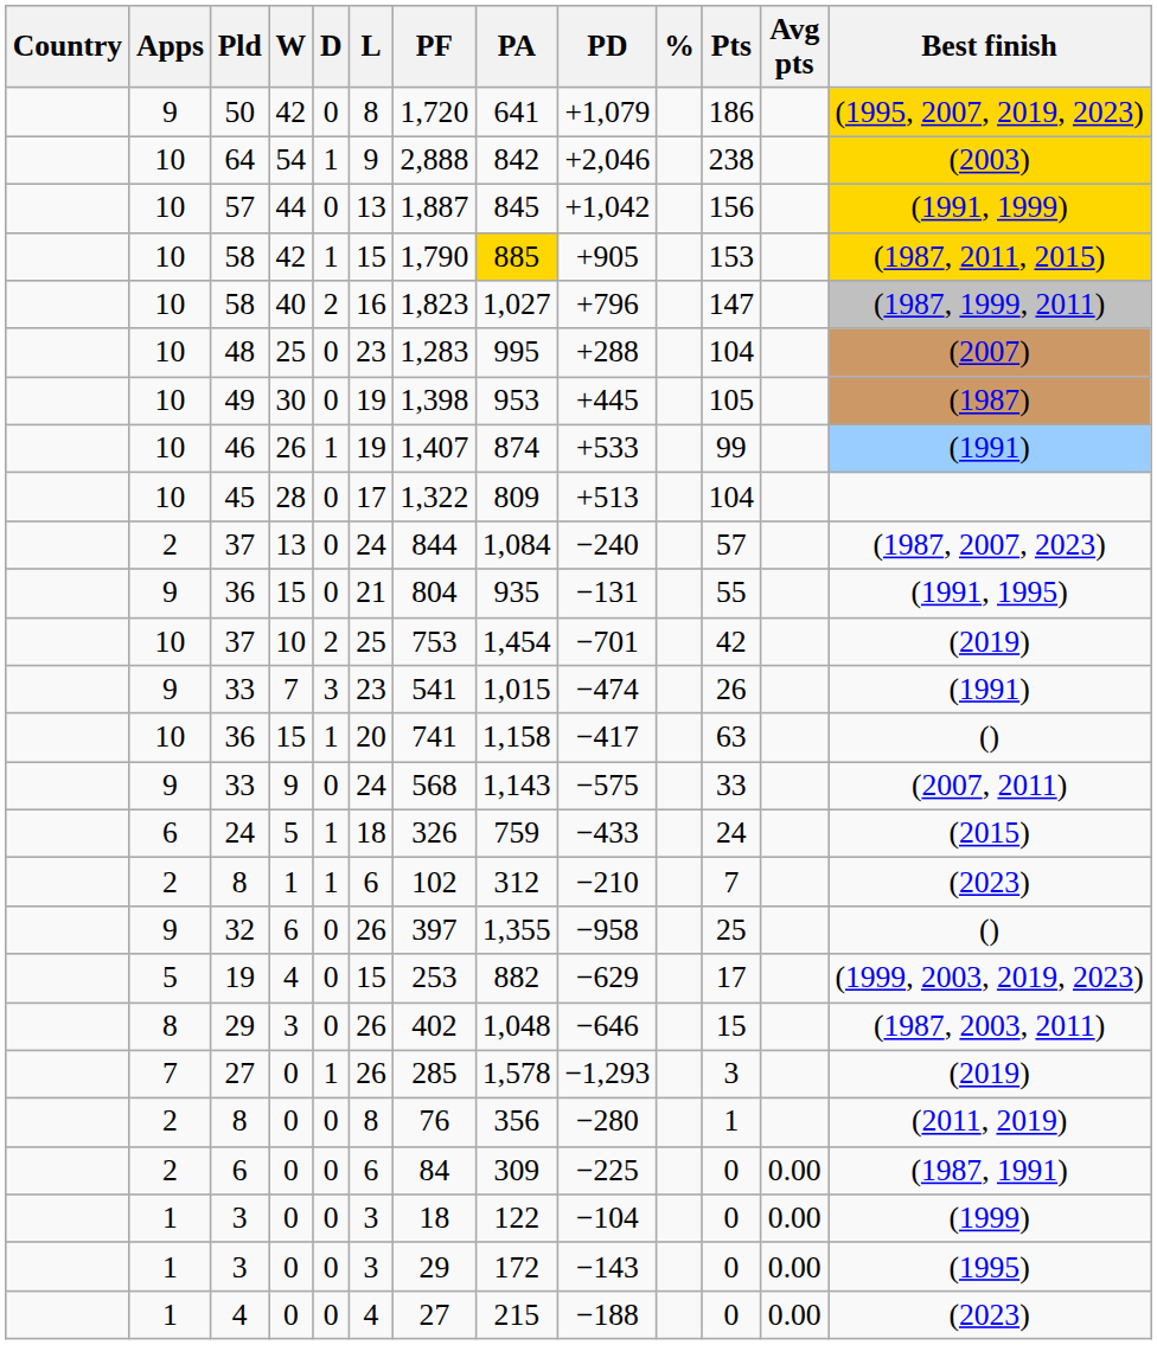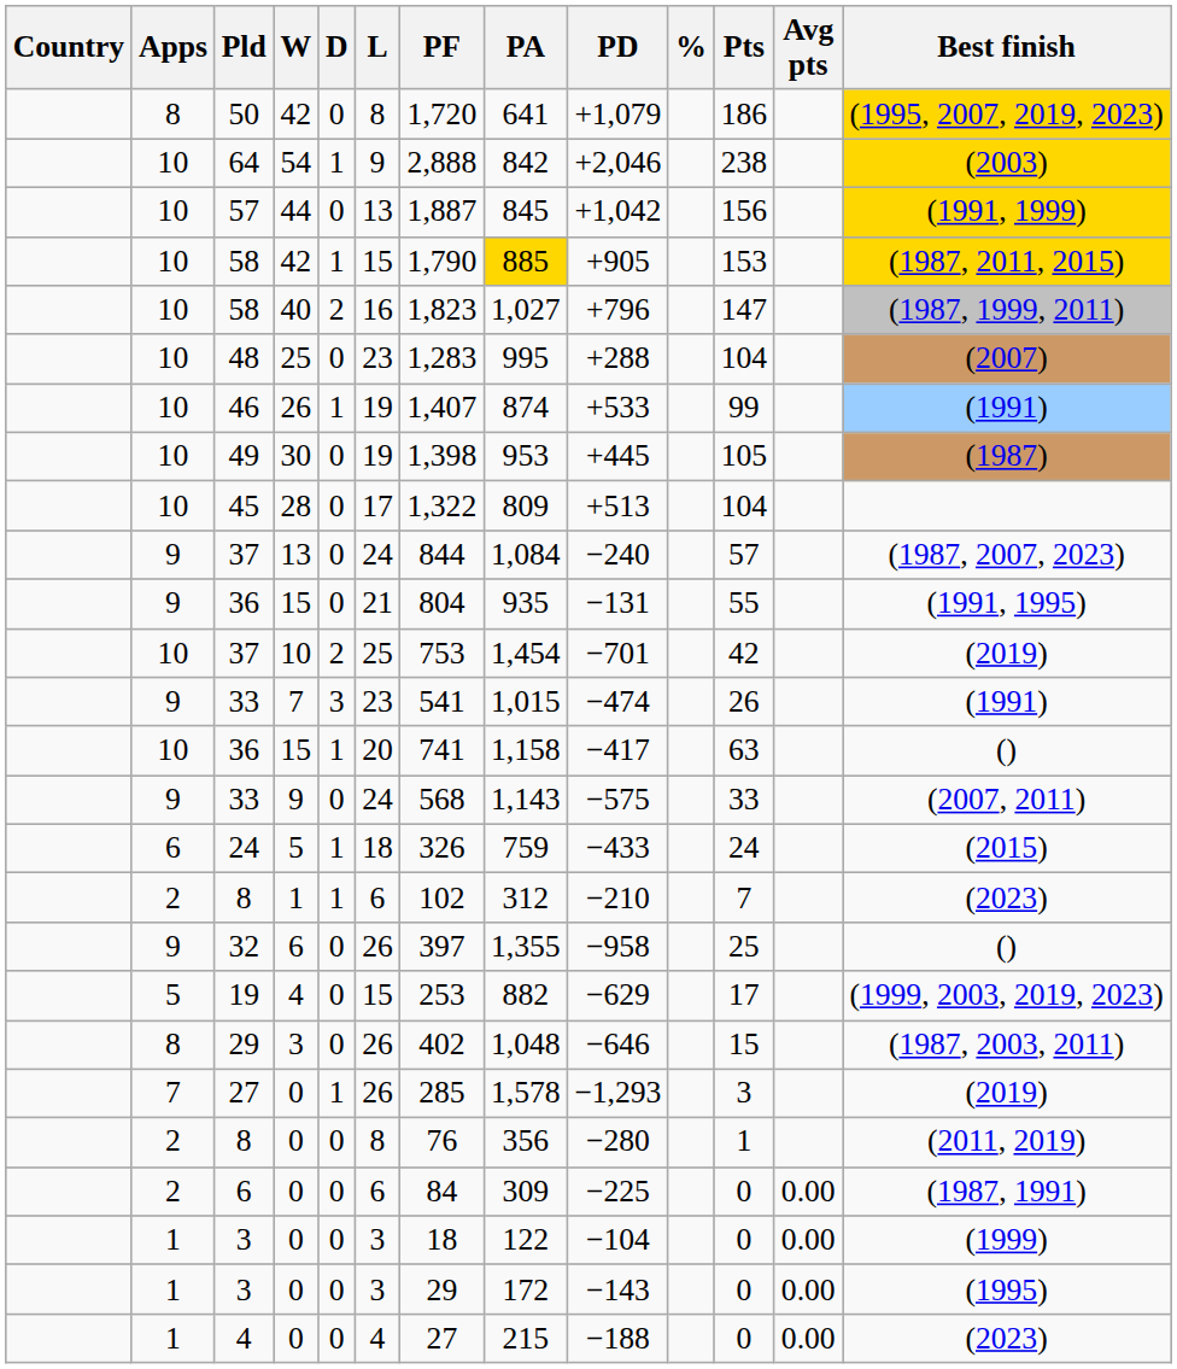 <table class="wikitable sortable" style="text-align:center">
 <tr>
 <th>Country</th>
 <th>Apps</th>
 <th>Pld</th>
 <th>W</th>
 <th>D</th>
 <th>L</th>
 <th>PF</th>
 <th>PA</th>
 <th>PD</th>
 <th>%</th>
 <th>Pts</th>
 <th>Avg<br>pts</th>
 <th>Best finish</th>
 </tr>
 <tr>
 <td align=left></td>
-<td>9</td>
+<td>8</td>
 <td>50</td>
 <td>42</td>
 <td>0</td>
 <td>8</td>
 <td>1,720</td>
 <td>641</td>
 <td>+1,079</td>
 <td></td>
 <td>186</td>
 <td></td>
 <td style="background:gold"> (<a href='#'>1995</a>, <a href='#'>2007</a>, <a href='#'>2019</a>, <a href='#'>2023</a>)</td>
 </tr>
 <tr>
 <td align=left></td>
 <td>10</td>
 <td>64</td>
 <td>54</td>
 <td>1</td>
 <td>9</td>
 <td>2,888</td>
 <td>842</td>
 <td>+2,046</td>
 <td></td>
 <td>238</td>
 <td></td>
 <td style="background:gold"> (<a href='#'>2003</a>)</td>
 </tr>
 <tr>
 <td align=left></td>
 <td>10</td>
 <td>57</td>
 <td>44</td>
 <td>0</td>
 <td>13</td>
 <td>1,887</td>
 <td>845</td>
 <td>+1,042</td>
 <td></td>
 <td>156</td>
 <td></td>
 <td style="background:gold"> (<a href='#'>1991</a>, <a href='#'>1999</a>)</td>
 </tr>
 <tr>
 <td align=left></td>
 <td>10</td>
 <td>58</td>
 <td>42</td>
 <td>1</td>
 <td>15</td>
 <td>1,790</td>
 <td style="background: gold;">885</td>
 <td>+905</td>
 <td></td>
 <td>153</td>
 <td></td>
 <td style="background:gold"> (<a href='#'>1987</a>, <a href='#'>2011</a>, <a href='#'>2015</a>)</td>
 </tr>
 <tr>
 <td align=left></td>
 <td>10</td>
 <td>58</td>
 <td>40</td>
 <td>2</td>
 <td>16</td>
 <td>1,823</td>
 <td>1,027</td>
 <td>+796</td>
 <td></td>
 <td>147</td>
 <td></td>
 <td style="background:silver"> (<a href='#'>1987</a>, <a href='#'>1999</a>, <a href='#'>2011</a>)</td>
 </tr>
 <tr>
 <td align=left></td>
 <td>10</td>
 <td>48</td>
 <td>25</td>
 <td>0</td>
 <td>23</td>
 <td>1,283</td>
 <td>995</td>
 <td>+288</td>
 <td></td>
 <td>104</td>
 <td></td>
 <td style="background:#c96"> (<a href='#'>2007</a>)</td>
 </tr>
 <tr>
 <td align=left></td>
 <td>10</td>
+<td>46</td>
+<td>26</td>
+<td>1</td>
+<td>19</td>
+<td>1,407</td>
+<td>874</td>
+<td>+533</td>
+<td></td>
+<td>99</td>
+<td></td>
+<td style="background:#9ACDFF"> (<a href='#'>1991</a>)</td>
+</tr>
+<tr>
+<td align=left></td>
+<td>10</td>
 <td>49</td>
 <td>30</td>
 <td>0</td>
 <td>19</td>
 <td>1,398</td>
 <td>953</td>
 <td>+445</td>
 <td></td>
 <td>105</td>
 <td></td>
 <td style="background:#c96"> (<a href='#'>1987</a>)</td>
-</tr>
-<tr>
-<td align=left></td>
-<td>10</td>
-<td>46</td>
-<td>26</td>
-<td>1</td>
-<td>19</td>
-<td>1,407</td>
-<td>874</td>
-<td>+533</td>
-<td></td>
-<td>99</td>
-<td></td>
-<td style="background:#9ACDFF"> (<a href='#'>1991</a>)</td>
 </tr>
 <tr>
 <td align=left></td>
 <td>10</td>
 <td>45</td>
 <td>28</td>
 <td>0</td>
 <td>17</td>
 <td>1,322</td>
 <td>809</td>
 <td>+513</td>
 <td></td>
 <td>104</td>
 <td></td>
 <td> </td>
 </tr>
 <tr>
 <td align=left></td>
-<td>2</td>
+<td>9</td>
 <td>37</td>
 <td>13</td>
 <td>0</td>
 <td>24</td>
 <td>844</td>
 <td>1,084</td>
 <td>−240</td>
 <td></td>
 <td>57</td>
 <td></td>
 <td> (<a href='#'>1987</a>, <a href='#'>2007</a>, <a href='#'>2023</a>)</td>
 </tr>
 <tr>
 <td align=left></td>
 <td>9</td>
 <td>36</td>
 <td>15</td>
 <td>0</td>
 <td>21</td>
 <td>804</td>
 <td>935</td>
 <td>−131</td>
 <td></td>
 <td>55</td>
 <td></td>
 <td> (<a href='#'>1991</a>, <a href='#'>1995</a>)</td>
 </tr>
 <tr>
 <td align=left></td>
 <td>10</td>
 <td>37</td>
 <td>10</td>
 <td>2</td>
 <td>25</td>
 <td>753</td>
 <td>1,454</td>
 <td>−701</td>
 <td></td>
 <td>42</td>
 <td></td>
 <td> (<a href='#'>2019</a>)</td>
 </tr>
 <tr>
 <td align=left></td>
 <td>9</td>
 <td>33</td>
 <td>7</td>
 <td>3</td>
 <td>23</td>
 <td>541</td>
 <td>1,015</td>
 <td>−474</td>
 <td></td>
 <td>26</td>
 <td></td>
 <td> (<a href='#'>1991</a>)</td>
 </tr>
 <tr>
 <td align=left></td>
 <td>10</td>
 <td>36</td>
 <td>15</td>
 <td>1</td>
 <td>20</td>
 <td>741</td>
 <td>1,158</td>
 <td>−417</td>
 <td></td>
 <td>63</td>
 <td></td>
 <td> ()</td>
 </tr>
 <tr>
 <td align=left></td>
 <td>9</td>
 <td>33</td>
 <td>9</td>
 <td>0</td>
 <td>24</td>
 <td>568</td>
 <td>1,143</td>
 <td>−575</td>
 <td></td>
 <td>33</td>
 <td></td>
 <td> (<a href='#'>2007</a>, <a href='#'>2011</a>)</td>
 </tr>
 <tr>
 <td align=left></td>
 <td>6</td>
 <td>24</td>
 <td>5</td>
 <td>1</td>
 <td>18</td>
 <td>326</td>
 <td>759</td>
 <td>−433</td>
 <td></td>
 <td>24</td>
 <td></td>
 <td> (<a href='#'>2015</a>)</td>
 </tr>
 <tr>
 <td align=left></td>
 <td>2</td>
 <td>8</td>
 <td>1</td>
 <td>1</td>
 <td>6</td>
 <td>102</td>
 <td>312</td>
 <td>−210</td>
 <td></td>
 <td>7</td>
 <td></td>
 <td> (<a href='#'>2023</a>)</td>
 </tr>
 <tr>
 <td align=left></td>
 <td>9</td>
 <td>32</td>
 <td>6</td>
 <td>0</td>
 <td>26</td>
 <td>397</td>
 <td>1,355</td>
 <td>−958</td>
 <td></td>
 <td>25</td>
 <td></td>
 <td> ()</td>
 </tr>
 <tr>
 <td align=left></td>
 <td>5</td>
 <td>19</td>
 <td>4</td>
 <td>0</td>
 <td>15</td>
 <td>253</td>
 <td>882</td>
 <td>−629</td>
 <td></td>
 <td>17</td>
 <td></td>
 <td> (<a href='#'>1999</a>, <a href='#'>2003</a>, <a href='#'>2019</a>, <a href='#'>2023</a>)</td>
 </tr>
 <tr>
 <td align=left></td>
 <td>8</td>
 <td>29</td>
 <td>3</td>
 <td>0</td>
 <td>26</td>
 <td>402</td>
 <td>1,048</td>
 <td>−646</td>
 <td></td>
 <td>15</td>
 <td></td>
 <td> (<a href='#'>1987</a>, <a href='#'>2003</a>, <a href='#'>2011</a>)</td>
 </tr>
 <tr>
 <td align=left></td>
 <td>7</td>
 <td>27</td>
 <td>0</td>
 <td>1</td>
 <td>26</td>
 <td>285</td>
 <td>1,578</td>
 <td>−1,293</td>
 <td></td>
 <td>3</td>
 <td></td>
 <td> (<a href='#'>2019</a>)</td>
 </tr>
 <tr>
 <td align=left></td>
 <td>2</td>
 <td>8</td>
 <td>0</td>
 <td>0</td>
 <td>8</td>
 <td>76</td>
 <td>356</td>
 <td>−280</td>
 <td></td>
 <td>1</td>
 <td></td>
 <td> (<a href='#'>2011</a>, <a href='#'>2019</a>)</td>
 </tr>
 <tr>
 <td align=left></td>
 <td>2</td>
 <td>6</td>
 <td>0</td>
 <td>0</td>
 <td>6</td>
 <td>84</td>
 <td>309</td>
 <td>−225</td>
 <td></td>
 <td>0</td>
 <td>0.00</td>
 <td> (<a href='#'>1987</a>, <a href='#'>1991</a>)</td>
 </tr>
 <tr>
 <td align=left></td>
 <td>1</td>
 <td>3</td>
 <td>0</td>
 <td>0</td>
 <td>3</td>
 <td>18</td>
 <td>122</td>
 <td>−104</td>
 <td></td>
 <td>0</td>
 <td>0.00</td>
 <td> (<a href='#'>1999</a>)</td>
 </tr>
 <tr>
 <td align=left></td>
 <td>1</td>
 <td>3</td>
 <td>0</td>
 <td>0</td>
 <td>3</td>
 <td>29</td>
 <td>172</td>
 <td>−143</td>
 <td></td>
 <td>0</td>
 <td>0.00</td>
 <td> (<a href='#'>1995</a>)</td>
 </tr>
 <tr>
 <td align=left></td>
 <td>1</td>
 <td>4</td>
 <td>0</td>
 <td>0</td>
 <td>4</td>
 <td>27</td>
 <td>215</td>
 <td>−188</td>
 <td></td>
 <td>0</td>
 <td>0.00</td>
 <td> (<a href='#'>2023</a>)</td>
 </tr>
 </table>
